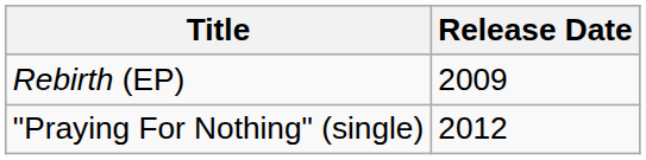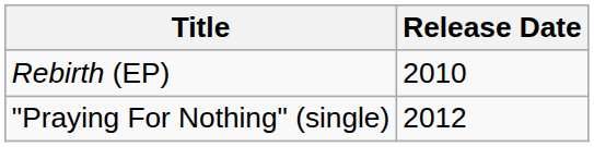 <table class="wikitable">
 <tr>
 <th>Title</th>
 <th>Release Date</th>
 </tr>
 <tr>
 <td><em>Rebirth</em> (EP)</td>
-<td>2009</td>
+<td>2010</td>
 </tr>
 <tr>
 <td>"Praying For Nothing" (single)</td>
 <td>2012</td>
 </tr>
 </table>
